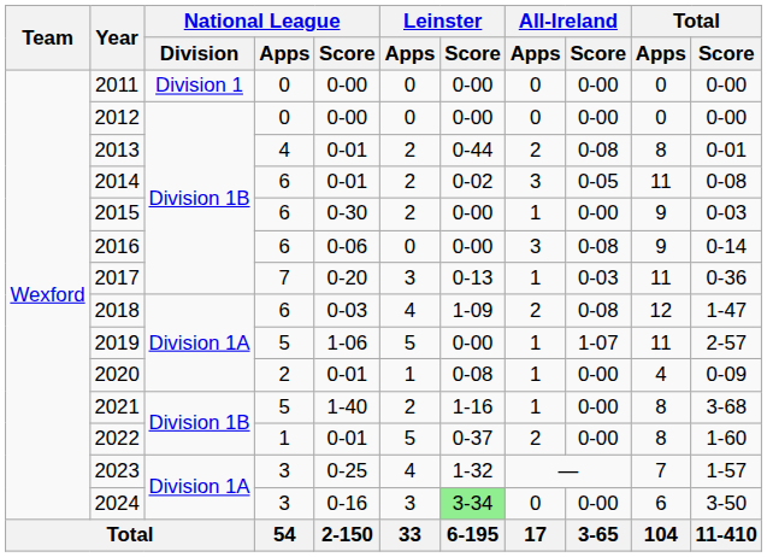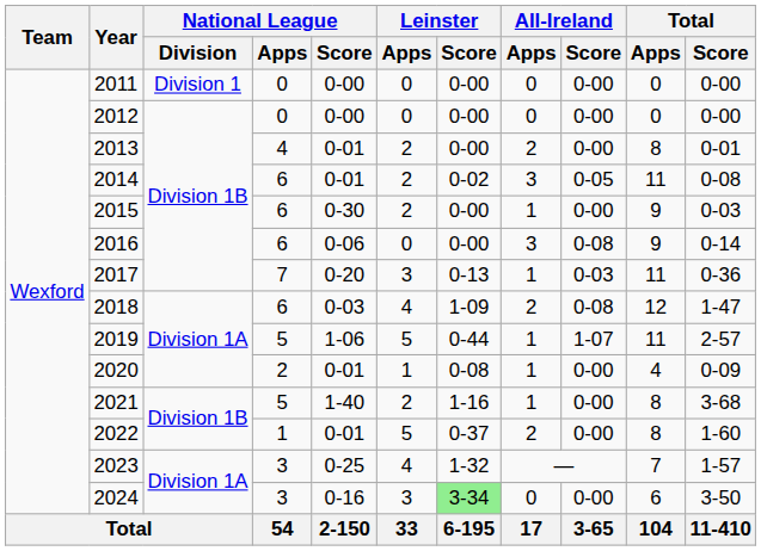 <table class="wikitable" style="text-align:center">
 <tr>
 <th rowspan="2">Team</th>
 <th rowspan="2">Year</th>
 <th colspan="3"><a href='#'>National League</a></th>
 <th colspan="2"><a href='#'>Leinster</a></th>
 <th colspan="2"><a href='#'>All-Ireland</a></th>
 <th colspan="2">Total</th>
 </tr>
 <tr>
 <th>Division</th>
 <th>Apps</th>
 <th>Score</th>
 <th>Apps</th>
 <th>Score</th>
 <th>Apps</th>
 <th>Score</th>
 <th>Apps</th>
 <th>Score</th>
 </tr>
 <tr>
 <td rowspan="14"><a href='#'>Wexford</a></td>
 <td>2011</td>
 <td rowspan="1"><a href='#'>Division 1</a></td>
 <td>0</td>
 <td>0-00</td>
 <td>0</td>
 <td>0-00</td>
 <td>0</td>
 <td>0-00</td>
 <td>0</td>
 <td>0-00</td>
 </tr>
 <tr>
 <td>2012</td>
 <td rowspan="6"><a href='#'>Division 1B</a></td>
 <td>0</td>
 <td>0-00</td>
 <td>0</td>
 <td>0-00</td>
 <td>0</td>
 <td>0-00</td>
 <td>0</td>
 <td>0-00</td>
 </tr>
 <tr>
 <td>2013</td>
 <td>4</td>
 <td>0-01</td>
 <td>2</td>
-<td>0-44</td>
+<td>0-00</td>
 <td>2</td>
-<td>0-08</td>
+<td>0-00</td>
 <td>8</td>
 <td>0-01</td>
 </tr>
 <tr>
 <td>2014</td>
 <td>6</td>
 <td>0-01</td>
 <td>2</td>
 <td>0-02</td>
 <td>3</td>
 <td>0-05</td>
 <td>11</td>
 <td>0-08</td>
 </tr>
 <tr>
 <td>2015</td>
 <td>6</td>
 <td>0-30</td>
 <td>2</td>
 <td>0-00</td>
 <td>1</td>
 <td>0-00</td>
 <td>9</td>
 <td>0-03</td>
 </tr>
 <tr>
 <td>2016</td>
 <td>6</td>
 <td>0-06</td>
 <td>0</td>
 <td>0-00</td>
 <td>3</td>
 <td>0-08</td>
 <td>9</td>
 <td>0-14</td>
 </tr>
 <tr>
 <td>2017</td>
 <td>7</td>
 <td>0-20</td>
 <td>3</td>
 <td>0-13</td>
 <td>1</td>
 <td>0-03</td>
 <td>11</td>
 <td>0-36</td>
 </tr>
 <tr>
 <td>2018</td>
 <td rowspan="3"><a href='#'>Division 1A</a></td>
 <td>6</td>
 <td>0-03</td>
 <td>4</td>
 <td>1-09</td>
 <td>2</td>
 <td>0-08</td>
 <td>12</td>
 <td>1-47</td>
 </tr>
 <tr>
 <td>2019</td>
 <td>5</td>
 <td>1-06</td>
 <td>5</td>
-<td>0-00</td>
+<td>0-44</td>
 <td>1</td>
 <td>1-07</td>
 <td>11</td>
 <td>2-57</td>
 </tr>
 <tr>
 <td>2020</td>
 <td>2</td>
 <td>0-01</td>
 <td>1</td>
 <td>0-08</td>
 <td>1</td>
 <td>0-00</td>
 <td>4</td>
 <td>0-09</td>
 </tr>
 <tr>
 <td>2021</td>
 <td rowspan="2"><a href='#'>Division 1B</a></td>
 <td>5</td>
 <td>1-40</td>
 <td>2</td>
 <td>1-16</td>
 <td>1</td>
 <td>0-00</td>
 <td>8</td>
 <td>3-68</td>
 </tr>
 <tr>
 <td>2022</td>
 <td>1</td>
 <td>0-01</td>
 <td>5</td>
 <td>0-37</td>
 <td>2</td>
 <td>0-00</td>
 <td>8</td>
 <td>1-60</td>
 </tr>
 <tr>
 <td>2023</td>
 <td rowspan="2"><a href='#'>Division 1A</a></td>
 <td>3</td>
 <td>0-25</td>
 <td>4</td>
 <td>1-32</td>
 <td colspan=2>—</td>
 <td>7</td>
 <td>1-57</td>
 </tr>
 <tr>
 <td>2024</td>
 <td>3</td>
 <td>0-16</td>
 <td>3</td>
 <td style="background: lightgreen;">3-34</td>
 <td>0</td>
 <td>0-00</td>
 <td>6</td>
 <td>3-50</td>
 </tr>
 <tr>
 <th colspan="3">Total</th>
 <th>54</th>
 <th>2-150</th>
 <th>33</th>
 <th>6-195</th>
 <th>17</th>
 <th>3-65</th>
 <th>104</th>
 <th>11-410</th>
 </tr>
 </table>
